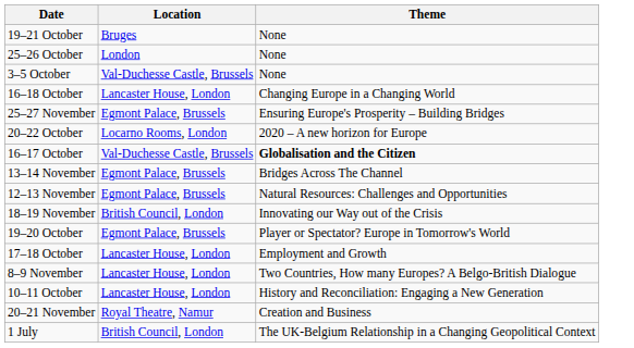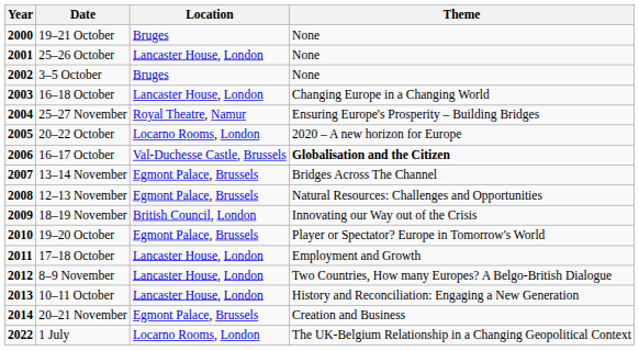 <table class="wikitable">
 <tr>
+<th>Year</th>
 <th>Date</th>
 <th>Location</th>
 <th>Theme</th>
 </tr>
 <tr>
+<td><strong>2000</strong></td>
 <td>19–21 October</td>
 <td> <a href='#'>Bruges</a></td>
 <td>None</td>
 </tr>
 <tr>
+<td><strong>2001</strong></td>
 <td>25–26 October</td>
-<td> <a href='#'>London</a></td>
+<td> <a href='#'>Lancaster House</a>, <a href='#'>London</a></td>
 <td>None</td>
 </tr>
 <tr>
+<td><strong>2002</strong></td>
 <td>3–5 October</td>
-<td> <a href='#'>Val-Duchesse Castle</a>, <a href='#'>Brussels</a></td>
+<td> <a href='#'>Bruges</a></td>
 <td>None</td>
 </tr>
 <tr>
+<td><strong>2003</strong></td>
 <td>16–18 October</td>
 <td> <a href='#'>Lancaster House</a>, <a href='#'>London</a></td>
 <td>Changing Europe in a Changing World</td>
 </tr>
 <tr>
+<td><strong>2004</strong></td>
 <td>25–27 November</td>
-<td> <a href='#'>Egmont Palace</a>, <a href='#'>Brussels</a></td>
+<td> <a href='#'>Royal Theatre</a>, <a href='#'>Namur</a></td>
 <td>Ensuring Europe's Prosperity – Building Bridges</td>
 </tr>
 <tr>
+<td><strong>2005</strong></td>
 <td>20–22 October</td>
 <td> <a href='#'>Locarno Rooms</a>, <a href='#'>London</a></td>
 <td>2020 – A new horizon for Europe</td>
 </tr>
 <tr>
+<td><strong>2006</strong></td>
 <td>16–17 October</td>
 <td> <a href='#'>Val-Duchesse Castle</a>, <a href='#'>Brussels</a></td>
 <td><strong>Globalisation and the Citizen</strong></td>
 </tr>
 <tr>
+<td><strong>2007</strong></td>
 <td>13–14 November</td>
 <td> <a href='#'>Egmont Palace</a>, <a href='#'>Brussels</a></td>
 <td>Bridges Across The Channel</td>
 </tr>
 <tr>
+<td><strong>2008</strong></td>
 <td>12–13 November</td>
 <td> <a href='#'>Egmont Palace</a>, <a href='#'>Brussels</a></td>
 <td>Natural Resources: Challenges and Opportunities</td>
 </tr>
 <tr>
+<td><strong>2009</strong></td>
 <td>18–19 November</td>
 <td> <a href='#'>British Council</a>, <a href='#'>London</a></td>
 <td>Innovating our Way out of the Crisis</td>
 </tr>
 <tr>
+<td><strong>2010</strong></td>
 <td>19–20 October</td>
 <td> <a href='#'>Egmont Palace</a>, <a href='#'>Brussels</a></td>
 <td>Player or Spectator? Europe in Tomorrow's World</td>
 </tr>
 <tr>
+<td><strong>2011</strong></td>
 <td>17–18 October</td>
 <td> <a href='#'>Lancaster House</a>, <a href='#'>London</a></td>
 <td>Employment and Growth</td>
 </tr>
 <tr>
+<td><strong>2012</strong></td>
 <td>8–9 November</td>
 <td> <a href='#'>Lancaster House</a>, <a href='#'>London</a></td>
 <td>Two Countries, How many Europes? A Belgo-British Dialogue</td>
 </tr>
 <tr>
+<td><strong>2013</strong></td>
 <td>10–11 October</td>
 <td> <a href='#'>Lancaster House</a>, <a href='#'>London</a></td>
 <td>History and Reconciliation: Engaging a New Generation</td>
 </tr>
 <tr>
+<td><strong>2014</strong></td>
 <td>20–21 November</td>
-<td> <a href='#'>Royal Theatre</a>, <a href='#'>Namur</a></td>
+<td> <a href='#'>Egmont Palace</a>, <a href='#'>Brussels</a></td>
 <td>Creation and Business</td>
 </tr>
 <tr>
+<td><strong>2022</strong></td>
 <td>1 July</td>
-<td> <a href='#'>British Council</a>, <a href='#'>London</a></td>
+<td> <a href='#'>Locarno Rooms</a>, <a href='#'>London</a></td>
 <td>The UK-Belgium Relationship in a Changing Geopolitical Context</td>
 </tr>
 </table>
